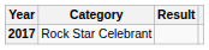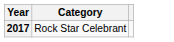 <table class="wikitable sortable plainrowheaders">
 <tr>
 <th scope="col">Year</th>
 <th scope="col">Category</th>
-<th scope="col">Result</th>
 <th scope="col"></th>
 </tr>
 <tr>
 <th scope="row">2017</th>
 <td>Rock Star Celebrant</td>
-<td></td>
 <td align="center"></td>
 </tr>
 </table>
